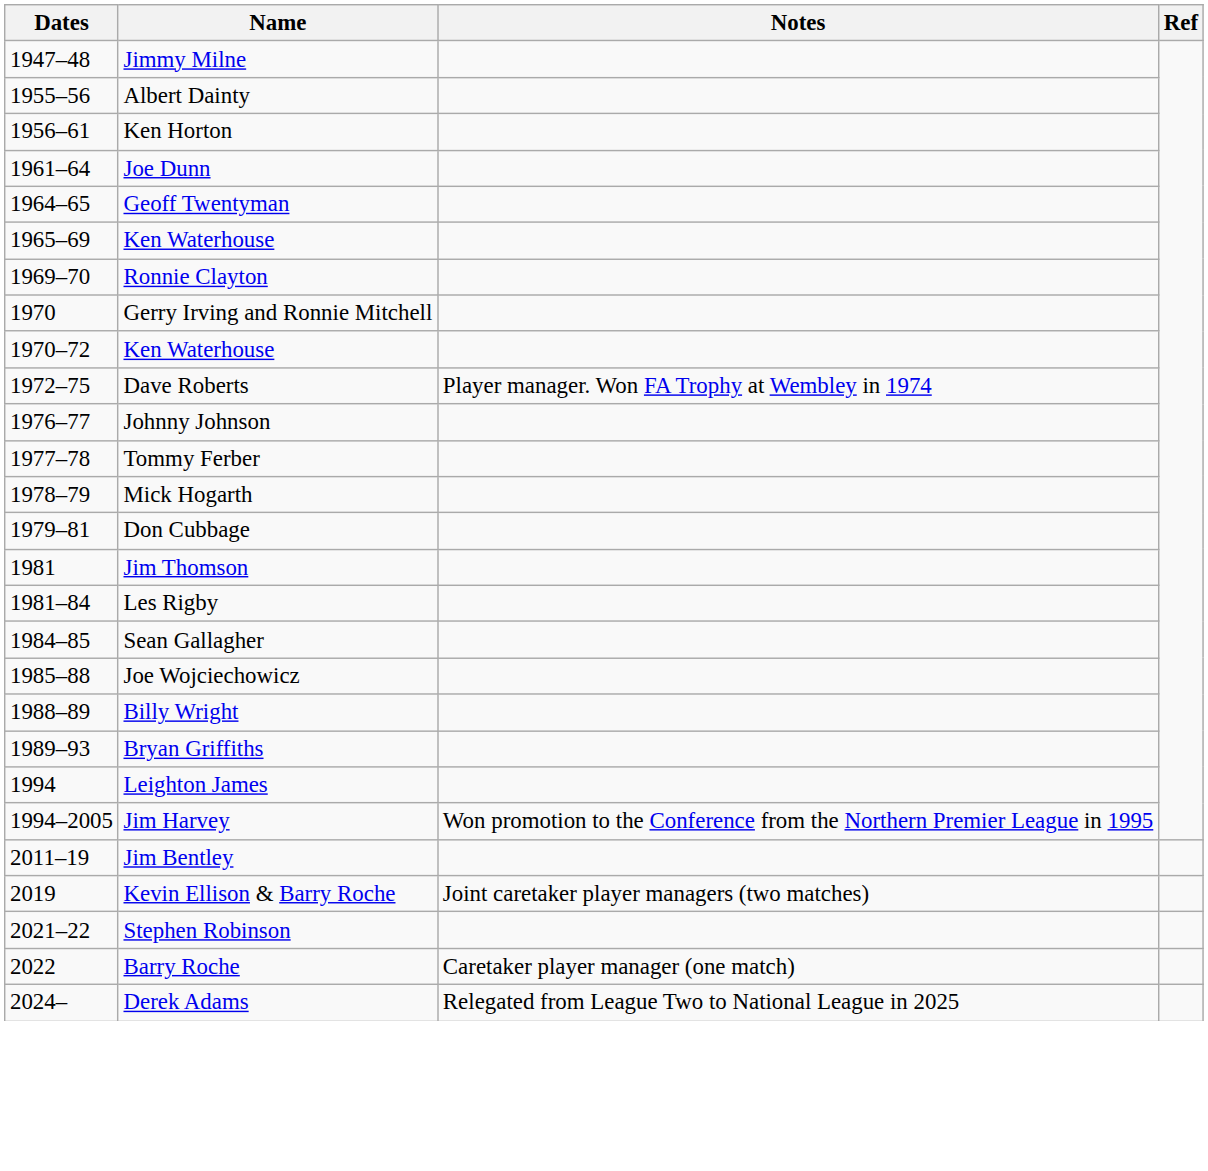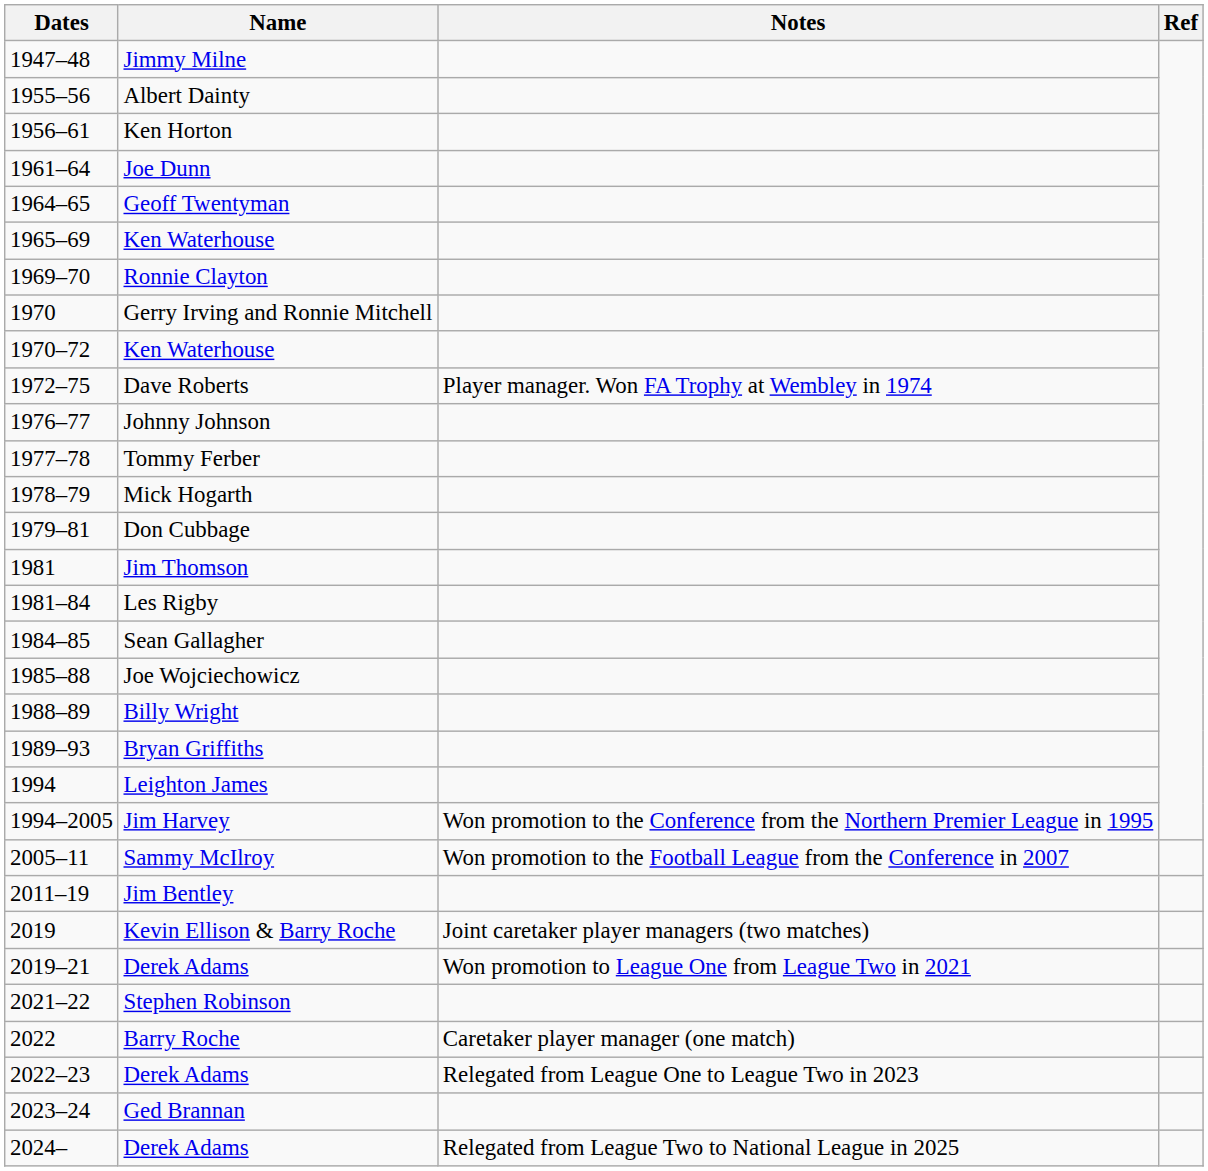 <table class="wikitable">
 <tr>
 <th>Dates</th>
 <th>Name</th>
 <th>Notes</th>
 <th>Ref</th>
 </tr>
 <tr>
 <td>1947–48</td>
 <td> <a href='#'>Jimmy Milne</a></td>
 <td></td>
 </tr>
 <tr>
 <td>1955–56</td>
 <td> Albert Dainty</td>
 <td></td>
 </tr>
 <tr>
 <td>1956–61</td>
 <td> Ken Horton</td>
 <td></td>
 </tr>
 <tr>
 <td>1961–64</td>
 <td> <a href='#'>Joe Dunn</a></td>
 <td></td>
 </tr>
 <tr>
 <td>1964–65</td>
 <td> <a href='#'>Geoff Twentyman</a></td>
 <td></td>
 </tr>
 <tr>
 <td>1965–69</td>
 <td> <a href='#'>Ken Waterhouse</a></td>
 <td></td>
 </tr>
 <tr>
 <td>1969–70</td>
 <td> <a href='#'>Ronnie Clayton</a></td>
 <td></td>
 </tr>
 <tr>
 <td>1970</td>
 <td>Gerry Irving and Ronnie Mitchell</td>
 <td></td>
 </tr>
 <tr>
 <td>1970–72</td>
 <td> <a href='#'>Ken Waterhouse</a></td>
 <td></td>
 </tr>
 <tr>
 <td>1972–75</td>
 <td>Dave Roberts</td>
 <td>Player manager. Won <a href='#'>FA Trophy</a> at <a href='#'>Wembley</a> in <a href='#'>1974</a></td>
 </tr>
 <tr>
 <td>1976–77</td>
 <td>Johnny Johnson</td>
 <td></td>
 </tr>
 <tr>
 <td>1977–78</td>
 <td>Tommy Ferber</td>
 <td></td>
 </tr>
 <tr>
 <td>1978–79</td>
 <td>Mick Hogarth</td>
 <td></td>
 </tr>
 <tr>
 <td>1979–81</td>
 <td>Don Cubbage</td>
 <td></td>
 </tr>
 <tr>
 <td>1981</td>
 <td> <a href='#'>Jim Thomson</a></td>
 <td></td>
 </tr>
 <tr>
 <td>1981–84</td>
 <td>Les Rigby</td>
 <td></td>
 </tr>
 <tr>
 <td>1984–85</td>
 <td>Sean Gallagher</td>
 <td></td>
 </tr>
 <tr>
 <td>1985–88</td>
 <td>Joe Wojciechowicz</td>
 <td></td>
 </tr>
 <tr>
 <td>1988–89</td>
 <td> <a href='#'>Billy Wright</a></td>
 <td></td>
 </tr>
 <tr>
 <td>1989–93</td>
 <td> <a href='#'>Bryan Griffiths</a></td>
 <td></td>
 </tr>
 <tr>
 <td>1994</td>
 <td> <a href='#'>Leighton James</a></td>
 <td></td>
 </tr>
 <tr>
 <td>1994–2005</td>
 <td> <a href='#'>Jim Harvey</a></td>
 <td>Won promotion to the <a href='#'>Conference</a> from the <a href='#'>Northern Premier League</a> in <a href='#'>1995</a></td>
 </tr>
 <tr>
+<td>2005–11</td>
+<td> <a href='#'>Sammy McIlroy</a></td>
+<td>Won promotion to the <a href='#'>Football League</a> from the <a href='#'>Conference</a> in <a href='#'>2007</a></td>
+<td></td>
+</tr>
+<tr>
 <td>2011–19</td>
 <td> <a href='#'>Jim Bentley</a></td>
 <td></td>
 <td></td>
 </tr>
 <tr>
 <td>2019</td>
 <td> <a href='#'>Kevin Ellison</a> &  <a href='#'>Barry Roche</a></td>
 <td>Joint caretaker player managers (two matches)</td>
+<td></td>
+</tr>
+<tr>
+<td>2019–21</td>
+<td> <a href='#'>Derek Adams</a></td>
+<td>Won promotion to <a href='#'>League One</a> from <a href='#'>League Two</a> in <a href='#'>2021</a></td>
 <td></td>
 </tr>
 <tr>
 <td>2021–22</td>
 <td> <a href='#'>Stephen Robinson</a></td>
 <td></td>
 <td></td>
 </tr>
 <tr>
 <td>2022</td>
 <td> <a href='#'>Barry Roche</a></td>
 <td>Caretaker player manager (one match)</td>
 <td></td>
 </tr>
 <tr>
+<td>2022–23</td>
+<td> <a href='#'>Derek Adams</a></td>
+<td>Relegated from League One to League Two in 2023</td>
+<td></td>
+</tr>
+<tr>
+<td>2023–24</td>
+<td> <a href='#'>Ged Brannan</a></td>
+<td></td>
+<td></td>
+</tr>
+<tr>
 <td>2024–</td>
 <td> <a href='#'>Derek Adams</a></td>
 <td>Relegated from League Two to National League in 2025</td>
 <td></td>
 </tr>
 </table>
